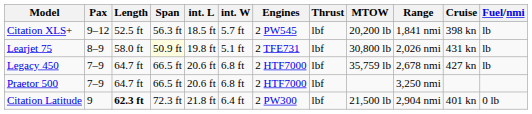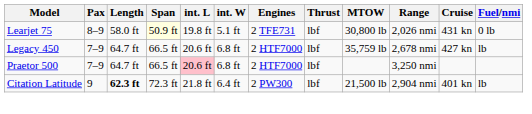 <table class="wikitable sortable">
 <tr>
 <th>Model</th>
 <th>Pax</th>
 <th>Length</th>
 <th>Span</th>
 <th>int. L</th>
 <th>int. W</th>
 <th>Engines</th>
 <th>Thrust</th>
 <th>MTOW</th>
 <th>Range</th>
 <th>Cruise</th>
 <th><a href='#'>Fuel</a>/<a href='#'>nmi</a></th>
 </tr>
 <tr>
-<td><a href='#'>Citation XLS</a>+	</td>
-<td>9–12</td>
-<td>52.5 ft</td>
-<td>56.3 ft</td>
-<td>18.5 ft</td>
-<td>5.7 ft</td>
-<td>2 <a href='#'>PW545</a></td>
-<td> lbf</td>
-<td>20,200 lb</td>
-<td>1,841 nmi</td>
-<td>398 kn</td>
-<td> lb</td>
-</tr>
-<tr>
 <td><a href='#'>Learjet 75</a> </td>
 <td>8–9</td>
 <td>58.0 ft</td>
 <td style="background: lightyellow;">50.9 ft</td>
 <td>19.8 ft</td>
 <td>5.1 ft</td>
 <td>2 <a href='#'>TFE731</a></td>
 <td> lbf</td>
 <td>30,800 lb</td>
 <td>2,026 nmi</td>
 <td>431 kn</td>
-<td> lb</td>
+<td>0 lb</td>
 </tr>
 <tr>
 <td><a href='#'>Legacy 450</a> </td>
 <td>7–9</td>
 <td>64.7 ft</td>
 <td>66.5 ft</td>
 <td>20.6 ft</td>
 <td>6.8 ft</td>
 <td>2 <a href='#'>HTF7000</a></td>
 <td> lbf</td>
 <td>35,759 lb</td>
 <td>2,678 nmi</td>
 <td>427 kn</td>
 <td> lb</td>
 </tr>
 <tr>
 <td><a href='#'>Praetor 500</a> </td>
 <td>7–9</td>
 <td>64.7 ft</td>
 <td>66.5 ft</td>
-<td>20.6 ft</td>
+<td style="background: pink;">20.6 ft</td>
 <td>6.8 ft</td>
 <td>2 <a href='#'>HTF7000</a></td>
 <td> lbf</td>
 <td></td>
 <td>3,250 nmi</td>
 <td></td>
 <td></td>
 </tr>
 <tr>
 <td><a href='#'>Citation Latitude</a>	</td>
 <td>9</td>
 <td><strong>62.3 ft</strong></td>
 <td>72.3 ft</td>
 <td>21.8 ft</td>
 <td>6.4 ft</td>
 <td>2 <a href='#'>PW300</a></td>
 <td> lbf</td>
 <td>21,500 lb</td>
 <td>2,904 nmi</td>
 <td>401 kn</td>
-<td>0 lb</td>
+<td> lb</td>
 </tr>
 </table>
